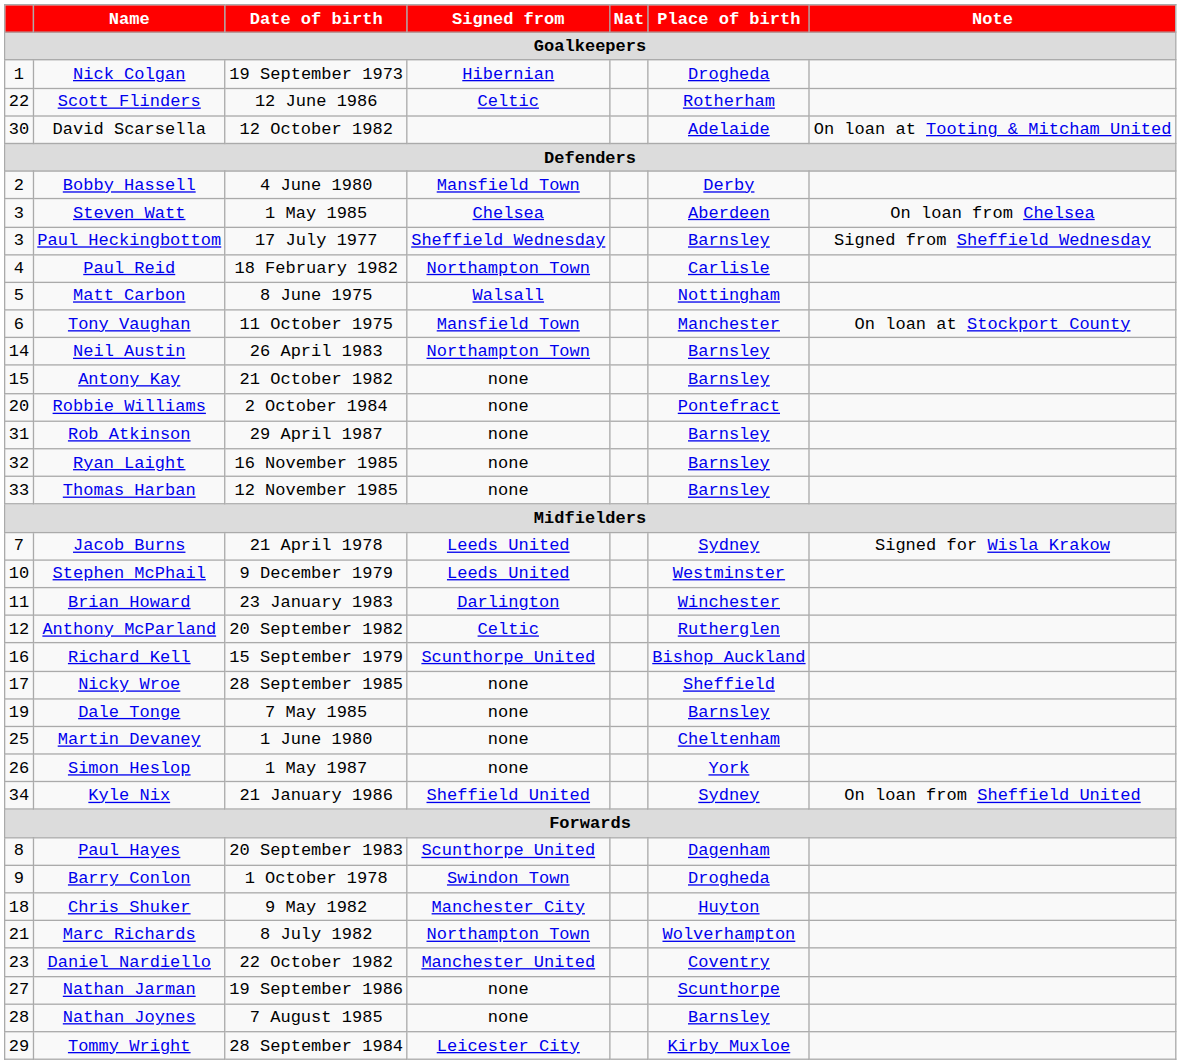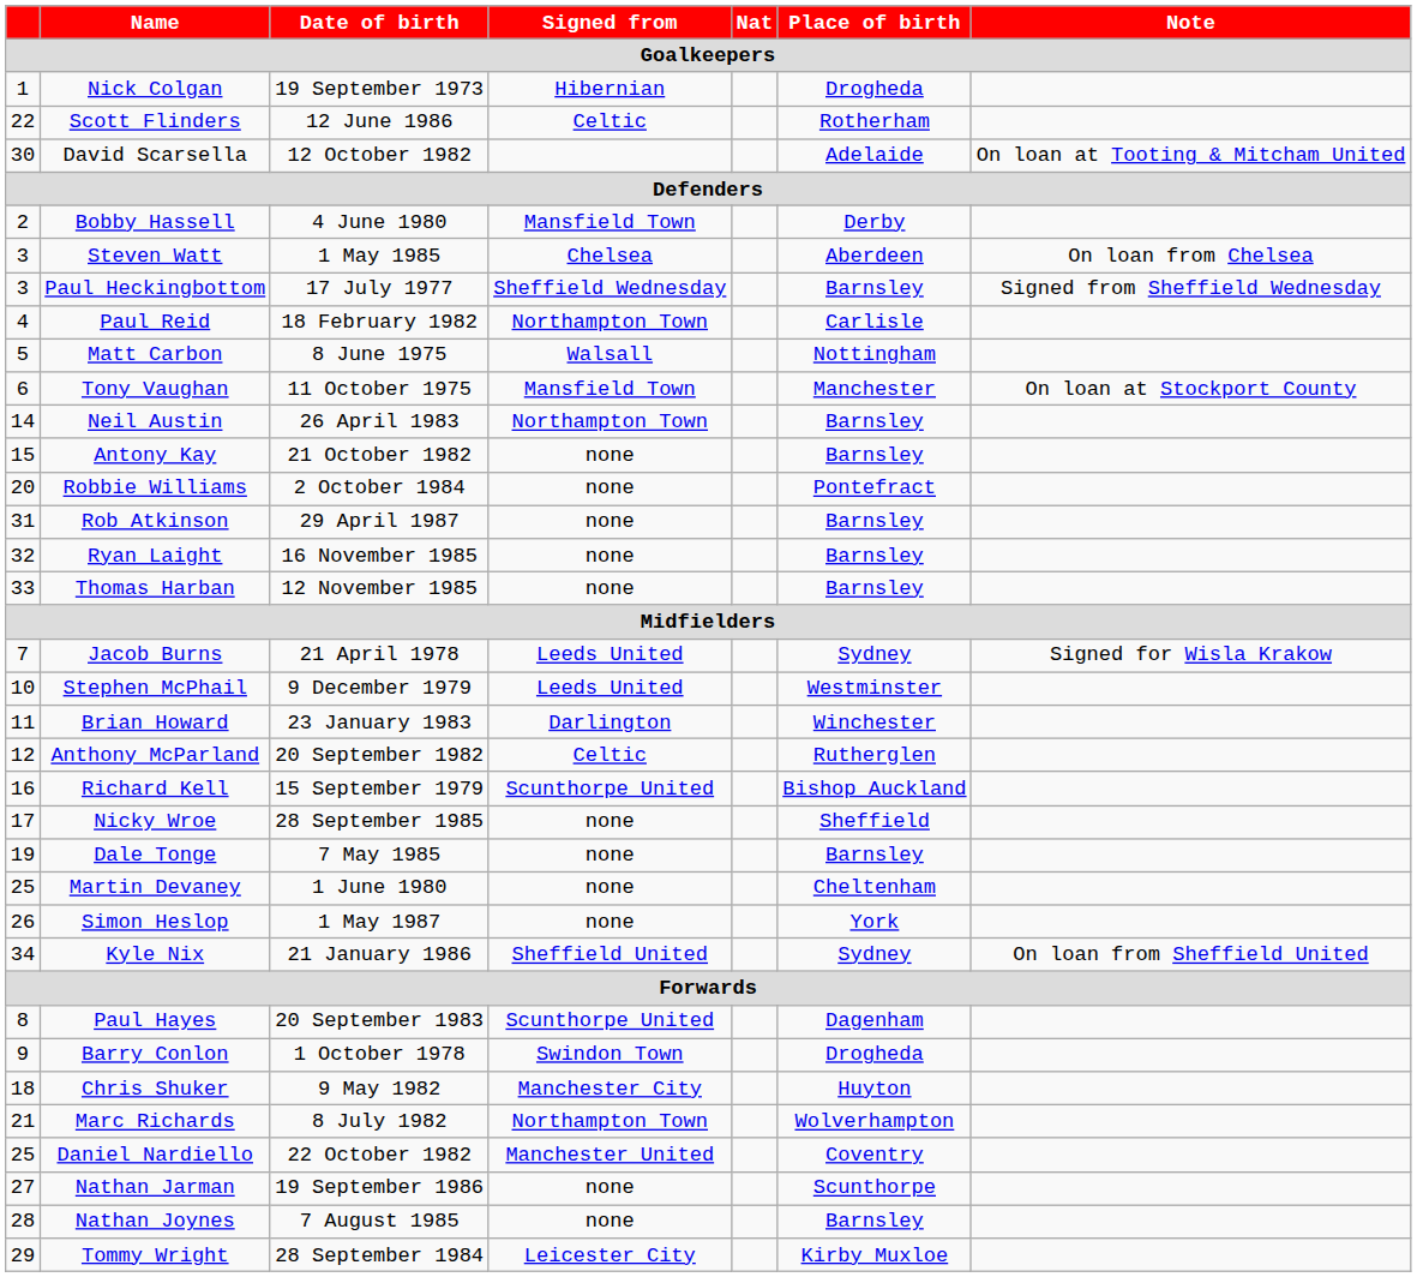 <table class="wikitable" style="text-align:center;">
 <tr>
 <th style="background:#FF0000; color:white; text-align:center;"></th>
 <th style="background:#FF0000; color:white; text-align:center;">Name</th>
 <th style="background:#FF0000; color:white; text-align:center;">Date of birth</th>
 <th style="background:#FF0000; color:white; text-align:center;">Signed from</th>
 <th style="background:#FF0000; color:white; text-align:center;">Nat</th>
 <th style="background:#FF0000; color:white; text-align:center;">Place of birth</th>
 <th style="background:#FF0000; color:white; text-align:center;">Note</th>
 </tr>
 <tr>
 <th colspan="7" style="background:#dcdcdc; text-align:center;">Goalkeepers</th>
 </tr>
 <tr>
 <td>1</td>
 <td><a href='#'>Nick Colgan</a></td>
 <td>19 September 1973</td>
 <td><a href='#'>Hibernian</a></td>
 <td></td>
 <td><a href='#'>Drogheda</a></td>
 <td></td>
 </tr>
 <tr>
 <td>22</td>
 <td><a href='#'>Scott Flinders</a></td>
 <td>12 June 1986</td>
 <td><a href='#'>Celtic</a></td>
 <td></td>
 <td><a href='#'>Rotherham</a></td>
 <td></td>
 </tr>
 <tr>
 <td>30</td>
 <td>David Scarsella</td>
 <td>12 October 1982</td>
 <td></td>
 <td></td>
 <td><a href='#'>Adelaide</a></td>
 <td>On loan at <a href='#'>Tooting & Mitcham United</a></td>
 </tr>
 <tr>
 <th colspan="7" style="background:#dcdcdc; text-align:center;">Defenders</th>
 </tr>
 <tr>
 <td>2</td>
 <td><a href='#'>Bobby Hassell</a></td>
 <td>4 June 1980</td>
 <td><a href='#'>Mansfield Town</a></td>
 <td></td>
 <td><a href='#'>Derby</a></td>
 <td></td>
 </tr>
 <tr>
 <td>3</td>
 <td><a href='#'>Steven Watt</a></td>
 <td>1 May 1985</td>
 <td><a href='#'>Chelsea</a></td>
 <td></td>
 <td><a href='#'>Aberdeen</a></td>
 <td>On loan from <a href='#'>Chelsea</a></td>
 </tr>
 <tr>
 <td>3</td>
 <td><a href='#'>Paul Heckingbottom</a></td>
 <td>17 July 1977</td>
 <td><a href='#'>Sheffield Wednesday</a></td>
 <td></td>
 <td><a href='#'>Barnsley</a></td>
 <td>Signed from <a href='#'>Sheffield Wednesday</a></td>
 </tr>
 <tr>
 <td>4</td>
 <td><a href='#'>Paul Reid</a></td>
 <td>18 February 1982</td>
 <td><a href='#'>Northampton Town</a></td>
 <td></td>
 <td><a href='#'>Carlisle</a></td>
 <td></td>
 </tr>
 <tr>
 <td>5</td>
 <td><a href='#'>Matt Carbon</a></td>
 <td>8 June 1975</td>
 <td><a href='#'>Walsall</a></td>
 <td></td>
 <td><a href='#'>Nottingham</a></td>
 <td></td>
 </tr>
 <tr>
 <td>6</td>
 <td><a href='#'>Tony Vaughan</a></td>
 <td>11 October 1975</td>
 <td><a href='#'>Mansfield Town</a></td>
 <td></td>
 <td><a href='#'>Manchester</a></td>
 <td>On loan at <a href='#'>Stockport County</a></td>
 </tr>
 <tr>
 <td>14</td>
 <td><a href='#'>Neil Austin</a></td>
 <td>26 April 1983</td>
 <td><a href='#'>Northampton Town</a></td>
 <td></td>
 <td><a href='#'>Barnsley</a></td>
 <td></td>
 </tr>
 <tr>
 <td>15</td>
 <td><a href='#'>Antony Kay</a></td>
 <td>21 October 1982</td>
 <td>none</td>
 <td></td>
 <td><a href='#'>Barnsley</a></td>
 <td></td>
 </tr>
 <tr>
 <td>20</td>
 <td><a href='#'>Robbie Williams</a></td>
 <td>2 October 1984</td>
 <td>none</td>
 <td></td>
 <td><a href='#'>Pontefract</a></td>
 <td></td>
 </tr>
 <tr>
 <td>31</td>
 <td><a href='#'>Rob Atkinson</a></td>
 <td>29 April 1987</td>
 <td>none</td>
 <td></td>
 <td><a href='#'>Barnsley</a></td>
 <td></td>
 </tr>
 <tr>
 <td>32</td>
 <td><a href='#'>Ryan Laight</a></td>
 <td>16 November 1985</td>
 <td>none</td>
 <td></td>
 <td><a href='#'>Barnsley</a></td>
 <td></td>
 </tr>
 <tr>
 <td>33</td>
 <td><a href='#'>Thomas Harban</a></td>
 <td>12 November 1985</td>
 <td>none</td>
 <td></td>
 <td><a href='#'>Barnsley</a></td>
 <td></td>
 </tr>
 <tr>
 <th colspan="7" style="background:#dcdcdc; text-align:center;">Midfielders</th>
 </tr>
 <tr>
 <td>7</td>
 <td><a href='#'>Jacob Burns</a></td>
 <td>21 April 1978</td>
 <td><a href='#'>Leeds United</a></td>
 <td></td>
 <td><a href='#'>Sydney</a></td>
 <td>Signed for <a href='#'>Wisla Krakow</a></td>
 </tr>
 <tr>
 <td>10</td>
 <td><a href='#'>Stephen McPhail</a></td>
 <td>9 December 1979</td>
 <td><a href='#'>Leeds United</a></td>
 <td></td>
 <td><a href='#'>Westminster</a></td>
 <td></td>
 </tr>
 <tr>
 <td>11</td>
 <td><a href='#'>Brian Howard</a></td>
 <td>23 January 1983</td>
 <td><a href='#'>Darlington</a></td>
 <td></td>
 <td><a href='#'>Winchester</a></td>
 <td></td>
 </tr>
 <tr>
 <td>12</td>
 <td><a href='#'>Anthony McParland</a></td>
 <td>20 September 1982</td>
 <td><a href='#'>Celtic</a></td>
 <td></td>
 <td><a href='#'>Rutherglen</a></td>
 <td></td>
 </tr>
 <tr>
 <td>16</td>
 <td><a href='#'>Richard Kell</a></td>
 <td>15 September 1979</td>
 <td><a href='#'>Scunthorpe United</a></td>
 <td></td>
 <td><a href='#'>Bishop Auckland</a></td>
 <td></td>
 </tr>
 <tr>
 <td>17</td>
 <td><a href='#'>Nicky Wroe</a></td>
 <td>28 September 1985</td>
 <td>none</td>
 <td></td>
 <td><a href='#'>Sheffield</a></td>
 <td></td>
 </tr>
 <tr>
 <td>19</td>
 <td><a href='#'>Dale Tonge</a></td>
 <td>7 May 1985</td>
 <td>none</td>
 <td></td>
 <td><a href='#'>Barnsley</a></td>
 <td></td>
 </tr>
 <tr>
 <td>25</td>
 <td><a href='#'>Martin Devaney</a></td>
 <td>1 June 1980</td>
 <td>none</td>
 <td></td>
 <td><a href='#'>Cheltenham</a></td>
 <td></td>
 </tr>
 <tr>
 <td>26</td>
 <td><a href='#'>Simon Heslop</a></td>
 <td>1 May 1987</td>
 <td>none</td>
 <td></td>
 <td><a href='#'>York</a></td>
 <td></td>
 </tr>
 <tr>
 <td>34</td>
 <td><a href='#'>Kyle Nix</a></td>
 <td>21 January 1986</td>
 <td><a href='#'>Sheffield United</a></td>
 <td></td>
 <td><a href='#'>Sydney</a></td>
 <td>On loan from <a href='#'>Sheffield United</a></td>
 </tr>
 <tr>
 <th colspan="7" style="background:#dcdcdc; text-align:center;">Forwards</th>
 </tr>
 <tr>
 <td>8</td>
 <td><a href='#'>Paul Hayes</a></td>
 <td>20 September 1983</td>
 <td><a href='#'>Scunthorpe United</a></td>
 <td></td>
 <td><a href='#'>Dagenham</a></td>
 <td></td>
 </tr>
 <tr>
 <td>9</td>
 <td><a href='#'>Barry Conlon</a></td>
 <td>1 October 1978</td>
 <td><a href='#'>Swindon Town</a></td>
 <td></td>
 <td><a href='#'>Drogheda</a></td>
 <td></td>
 </tr>
 <tr>
 <td>18</td>
 <td><a href='#'>Chris Shuker</a></td>
 <td>9 May 1982</td>
 <td><a href='#'>Manchester City</a></td>
 <td></td>
 <td><a href='#'>Huyton</a></td>
 <td></td>
 </tr>
 <tr>
 <td>21</td>
 <td><a href='#'>Marc Richards</a></td>
 <td>8 July 1982</td>
 <td><a href='#'>Northampton Town</a></td>
 <td></td>
 <td><a href='#'>Wolverhampton</a></td>
 <td></td>
 </tr>
 <tr>
-<td>23</td>
+<td>25</td>
 <td><a href='#'>Daniel Nardiello</a></td>
 <td>22 October 1982</td>
 <td><a href='#'>Manchester United</a></td>
 <td></td>
 <td><a href='#'>Coventry</a></td>
 <td></td>
 </tr>
 <tr>
 <td>27</td>
 <td><a href='#'>Nathan Jarman</a></td>
 <td>19 September 1986</td>
 <td>none</td>
 <td></td>
 <td><a href='#'>Scunthorpe</a></td>
 <td></td>
 </tr>
 <tr>
 <td>28</td>
 <td><a href='#'>Nathan Joynes</a></td>
 <td>7 August 1985</td>
 <td>none</td>
 <td></td>
 <td><a href='#'>Barnsley</a></td>
 <td></td>
 </tr>
 <tr>
 <td>29</td>
 <td><a href='#'>Tommy Wright</a></td>
 <td>28 September 1984</td>
 <td><a href='#'>Leicester City</a></td>
 <td></td>
 <td><a href='#'>Kirby Muxloe</a></td>
 <td></td>
 </tr>
 </table>
